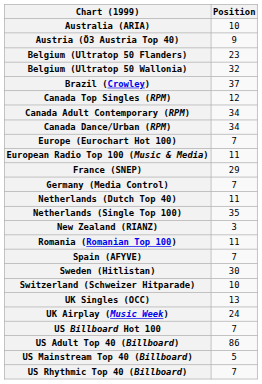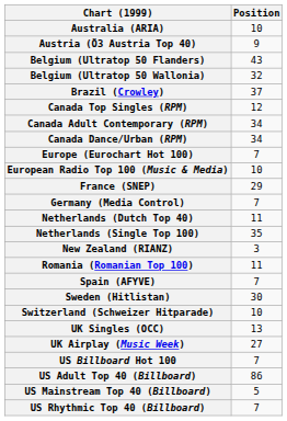 <table class="wikitable sortable plainrowheaders" style="text-align:center">
 <tr>
 <th>Chart (1999)</th>
 <th>Position</th>
 </tr>
 <tr>
 <th scope="row">Australia (ARIA)</th>
 <td>10</td>
 </tr>
 <tr>
 <th scope="row">Austria (Ö3 Austria Top 40)</th>
 <td>9</td>
 </tr>
 <tr>
 <th scope="row">Belgium (Ultratop 50 Flanders)</th>
-<td>23</td>
+<td>43</td>
 </tr>
 <tr>
 <th scope="row">Belgium (Ultratop 50 Wallonia)</th>
 <td>32</td>
 </tr>
 <tr>
 <th scope="row">Brazil (<a href='#'>Crowley</a>)</th>
 <td>37</td>
 </tr>
 <tr>
 <th scope="row">Canada Top Singles (<em>RPM</em>)</th>
 <td>12</td>
 </tr>
 <tr>
 <th scope="row">Canada Adult Contemporary (<em>RPM</em>)</th>
 <td>34</td>
 </tr>
 <tr>
 <th scope="row">Canada Dance/Urban (<em>RPM</em>)</th>
 <td>34</td>
 </tr>
 <tr>
 <th scope="row">Europe (Eurochart Hot 100)</th>
 <td>7</td>
 </tr>
 <tr>
 <th scope="row">European Radio Top 100 (<em>Music & Media</em>)</th>
-<td>11</td>
+<td>10</td>
 </tr>
 <tr>
 <th scope="row">France (SNEP)</th>
 <td>29</td>
 </tr>
 <tr>
 <th scope="row">Germany (Media Control)</th>
 <td>7</td>
 </tr>
 <tr>
 <th scope="row">Netherlands (Dutch Top 40)</th>
 <td>11</td>
 </tr>
 <tr>
 <th scope="row">Netherlands (Single Top 100)</th>
 <td>35</td>
 </tr>
 <tr>
 <th scope="row">New Zealand (RIANZ)</th>
 <td>3</td>
 </tr>
 <tr>
 <th scope="row">Romania (<a href='#'>Romanian Top 100</a>)</th>
 <td>11</td>
 </tr>
 <tr>
 <th scope="row">Spain (AFYVE)</th>
 <td>7</td>
 </tr>
 <tr>
 <th scope="row">Sweden (Hitlistan)</th>
 <td>30</td>
 </tr>
 <tr>
 <th scope="row">Switzerland (Schweizer Hitparade)</th>
 <td>10</td>
 </tr>
 <tr>
 <th scope="row">UK Singles (OCC)</th>
 <td>13</td>
 </tr>
 <tr>
 <th scope="row">UK Airplay (<em><a href='#'>Music Week</a></em>)</th>
-<td>24</td>
+<td>27</td>
 </tr>
 <tr>
 <th scope="row">US <em>Billboard</em> Hot 100</th>
 <td>7</td>
 </tr>
 <tr>
 <th scope="row">US Adult Top 40 (<em>Billboard</em>)</th>
 <td>86</td>
 </tr>
 <tr>
 <th scope="row">US Mainstream Top 40 (<em>Billboard</em>)</th>
 <td>5</td>
 </tr>
 <tr>
 <th scope="row">US Rhythmic Top 40 (<em>Billboard</em>)</th>
 <td>7</td>
 </tr>
 </table>
